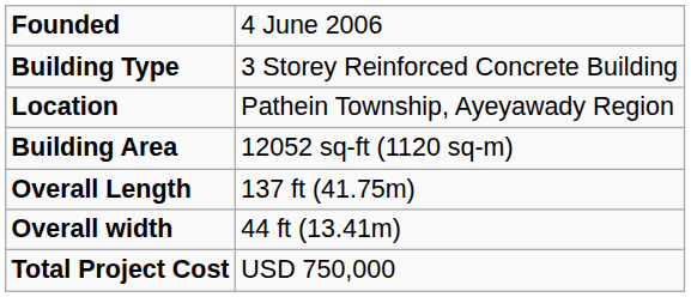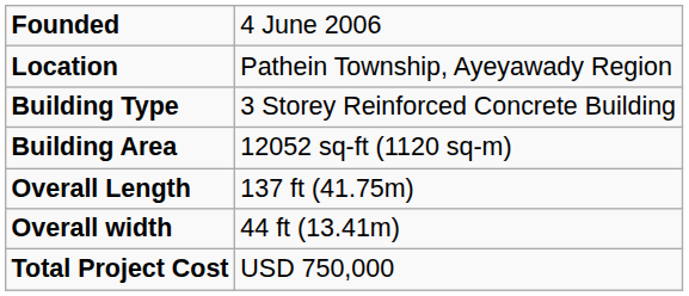 <table class=wikitable>
 <tr>
 <td><strong>Founded</strong></td>
 <td>4 June 2006</td>
 </tr>
 <tr>
+<td><strong>Location</strong></td>
+<td>Pathein Township, Ayeyawady Region</td>
+</tr>
+<tr>
 <td><strong>Building Type</strong></td>
 <td>3 Storey Reinforced Concrete Building</td>
-</tr>
-<tr>
-<td><strong>Location</strong></td>
-<td>Pathein Township, Ayeyawady Region</td>
 </tr>
 <tr>
 <td><strong>Building Area</strong></td>
 <td>12052 sq-ft (1120 sq-m)</td>
 </tr>
 <tr>
 <td><strong>Overall Length</strong></td>
 <td>137 ft (41.75m)</td>
 </tr>
 <tr>
 <td><strong>Overall width</strong></td>
 <td>44 ft (13.41m)</td>
 </tr>
 <tr>
 <td><strong>Total Project Cost</strong></td>
 <td>USD 750,000</td>
 </tr>
 </table>
